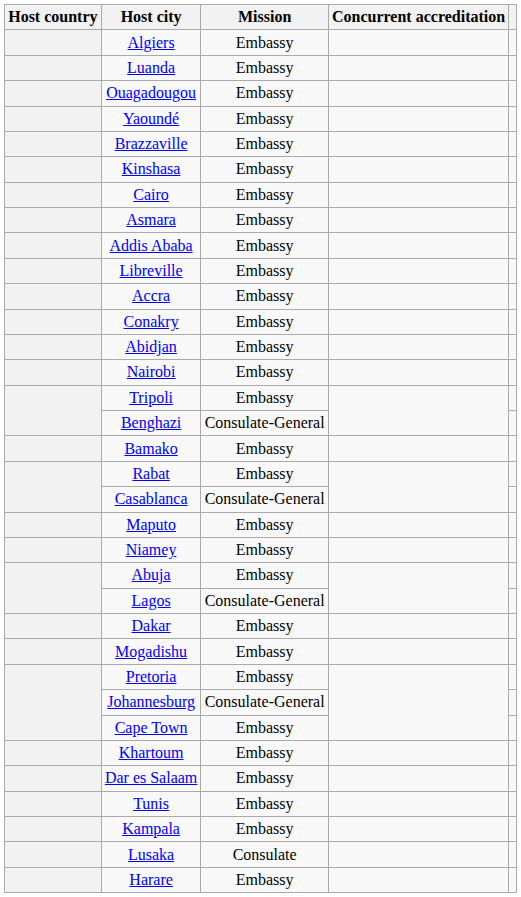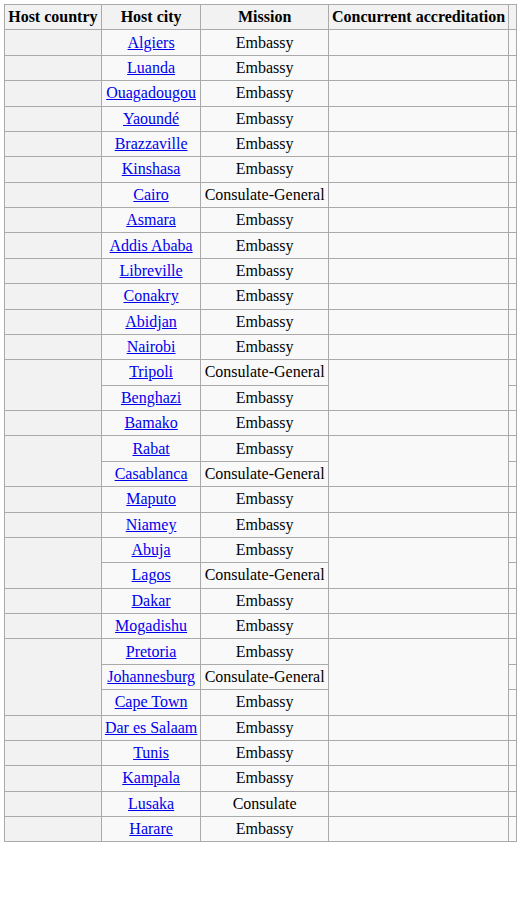 <table class="wikitable plainrowheaders" style="text-align:center;">
 <tr>
 <th scope="col">Host country</th>
 <th scope="col">Host city</th>
 <th scope="col">Mission</th>
 <th scope="col">Concurrent accreditation</th>
 <th scope="col"></th>
 </tr>
 <tr>
 <th scope="row"></th>
 <td><a href='#'>Algiers</a></td>
 <td>Embassy</td>
 <td></td>
 <td></td>
 </tr>
 <tr>
 <th scope="row"></th>
 <td><a href='#'>Luanda</a></td>
 <td>Embassy</td>
 <td></td>
 <td></td>
 </tr>
 <tr>
 <th scope="row"></th>
 <td><a href='#'>Ouagadougou</a></td>
 <td>Embassy</td>
 <td></td>
 <td></td>
 </tr>
 <tr>
 <th scope="row"></th>
 <td><a href='#'>Yaoundé</a></td>
 <td>Embassy</td>
 <td></td>
 <td></td>
 </tr>
 <tr>
 <th scope="row"></th>
 <td><a href='#'>Brazzaville</a></td>
 <td>Embassy</td>
 <td></td>
 <td></td>
 </tr>
 <tr>
 <th scope="row"></th>
 <td><a href='#'>Kinshasa</a></td>
 <td>Embassy</td>
 <td></td>
 <td></td>
 </tr>
 <tr>
 <th scope="row"></th>
 <td><a href='#'>Cairo</a></td>
-<td>Embassy</td>
+<td>Consulate-General</td>
 <td></td>
 <td></td>
 </tr>
 <tr>
 <th scope="row"></th>
 <td><a href='#'>Asmara</a></td>
 <td>Embassy</td>
 <td></td>
 <td></td>
 </tr>
 <tr>
 <th scope="row"></th>
 <td><a href='#'>Addis Ababa</a></td>
 <td>Embassy</td>
 <td></td>
 <td></td>
 </tr>
 <tr>
 <th scope="row"></th>
 <td><a href='#'>Libreville</a></td>
-<td>Embassy</td>
-<td></td>
-<td></td>
-</tr>
-<tr>
-<th scope="row"></th>
-<td><a href='#'>Accra</a></td>
 <td>Embassy</td>
 <td></td>
 <td></td>
 </tr>
 <tr>
 <th scope="row"></th>
 <td><a href='#'>Conakry</a></td>
 <td>Embassy</td>
 <td></td>
 <td></td>
 </tr>
 <tr>
 <th scope="row"></th>
 <td><a href='#'>Abidjan</a></td>
 <td>Embassy</td>
 <td></td>
 <td></td>
 </tr>
 <tr>
 <th scope="row"></th>
 <td><a href='#'>Nairobi</a></td>
 <td>Embassy</td>
 <td></td>
 <td></td>
 </tr>
 <tr>
 <th scope="row" rowspan="2"></th>
 <td><a href='#'>Tripoli</a></td>
-<td>Embassy</td>
+<td>Consulate-General</td>
 <td rowspan="2"></td>
 <td></td>
 </tr>
 <tr>
 <td><a href='#'>Benghazi</a></td>
-<td>Consulate-General</td>
+<td>Embassy</td>
 <td></td>
 </tr>
 <tr>
 <th scope="row"></th>
 <td><a href='#'>Bamako</a></td>
 <td>Embassy</td>
 <td></td>
 <td></td>
 </tr>
 <tr>
 <th scope="row" rowspan="2"></th>
 <td><a href='#'>Rabat</a></td>
 <td>Embassy</td>
 <td rowspan="2"></td>
 <td></td>
 </tr>
 <tr>
 <td><a href='#'>Casablanca</a></td>
 <td>Consulate-General</td>
 <td></td>
 </tr>
 <tr>
 <th scope="row"></th>
 <td><a href='#'>Maputo</a></td>
 <td>Embassy</td>
 <td></td>
 <td></td>
 </tr>
 <tr>
 <th scope="row"></th>
 <td><a href='#'>Niamey</a></td>
 <td>Embassy</td>
 <td></td>
 <td></td>
 </tr>
 <tr>
 <th scope="row" rowspan="2"></th>
 <td><a href='#'>Abuja</a></td>
 <td>Embassy</td>
 <td rowspan="2"></td>
 <td></td>
 </tr>
 <tr>
 <td><a href='#'>Lagos</a></td>
 <td>Consulate-General</td>
 <td></td>
 </tr>
 <tr>
 <th scope="row"></th>
 <td><a href='#'>Dakar</a></td>
 <td>Embassy</td>
 <td></td>
 <td></td>
 </tr>
 <tr>
 <th scope="row"></th>
 <td><a href='#'>Mogadishu</a></td>
 <td>Embassy</td>
 <td></td>
 <td></td>
 </tr>
 <tr>
 <th scope="row" rowspan="3"></th>
 <td><a href='#'>Pretoria</a></td>
 <td>Embassy</td>
 <td rowspan="3"></td>
 <td></td>
 </tr>
 <tr>
 <td><a href='#'>Johannesburg</a></td>
 <td>Consulate-General</td>
 <td></td>
 </tr>
 <tr>
 <td><a href='#'>Cape Town</a></td>
 <td>Embassy</td>
 <td></td>
 </tr>
 <tr>
 <th scope="row"></th>
-<td><a href='#'>Khartoum</a></td>
-<td>Embassy</td>
-<td></td>
-<td></td>
-</tr>
-<tr>
-<th scope="row"></th>
 <td><a href='#'>Dar es Salaam</a></td>
 <td>Embassy</td>
 <td></td>
 <td></td>
 </tr>
 <tr>
 <th scope="row"></th>
 <td><a href='#'>Tunis</a></td>
 <td>Embassy</td>
 <td></td>
 <td></td>
 </tr>
 <tr>
 <th scope="row"></th>
 <td><a href='#'>Kampala</a></td>
 <td>Embassy</td>
 <td></td>
 <td></td>
 </tr>
 <tr>
 <th scope="row"></th>
 <td><a href='#'>Lusaka</a></td>
 <td>Consulate</td>
 <td></td>
 <td></td>
 </tr>
 <tr>
 <th scope="row"></th>
 <td><a href='#'>Harare</a></td>
 <td>Embassy</td>
 <td></td>
 <td></td>
 </tr>
 </table>
